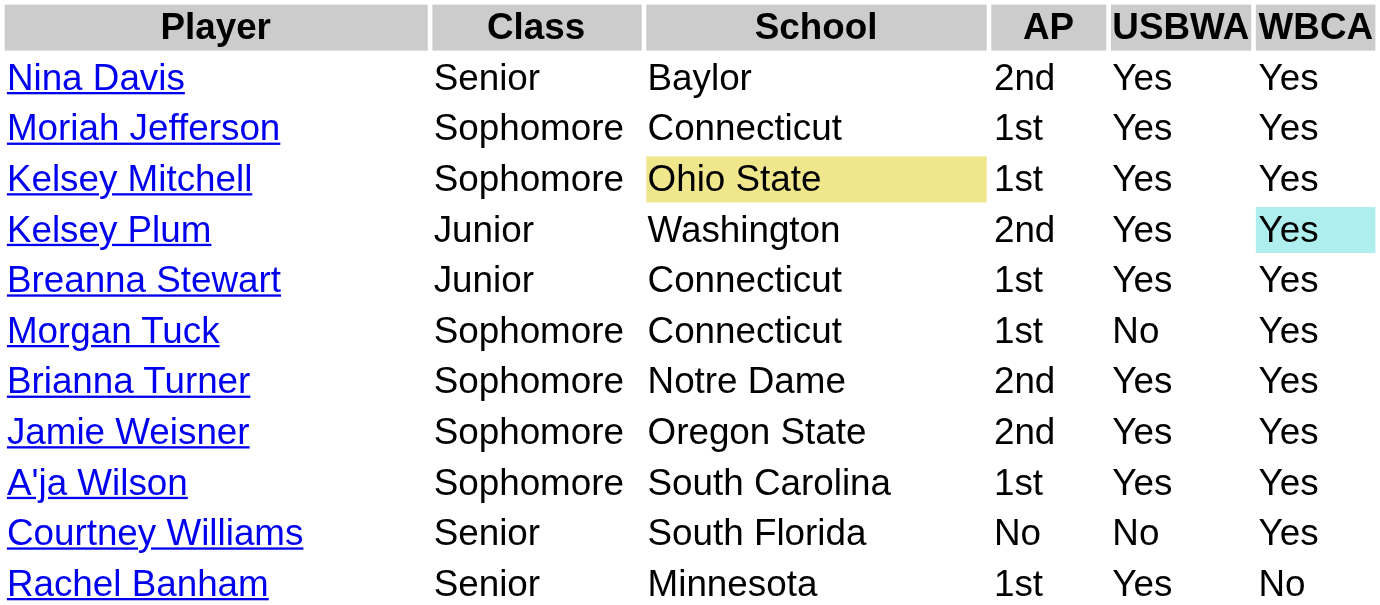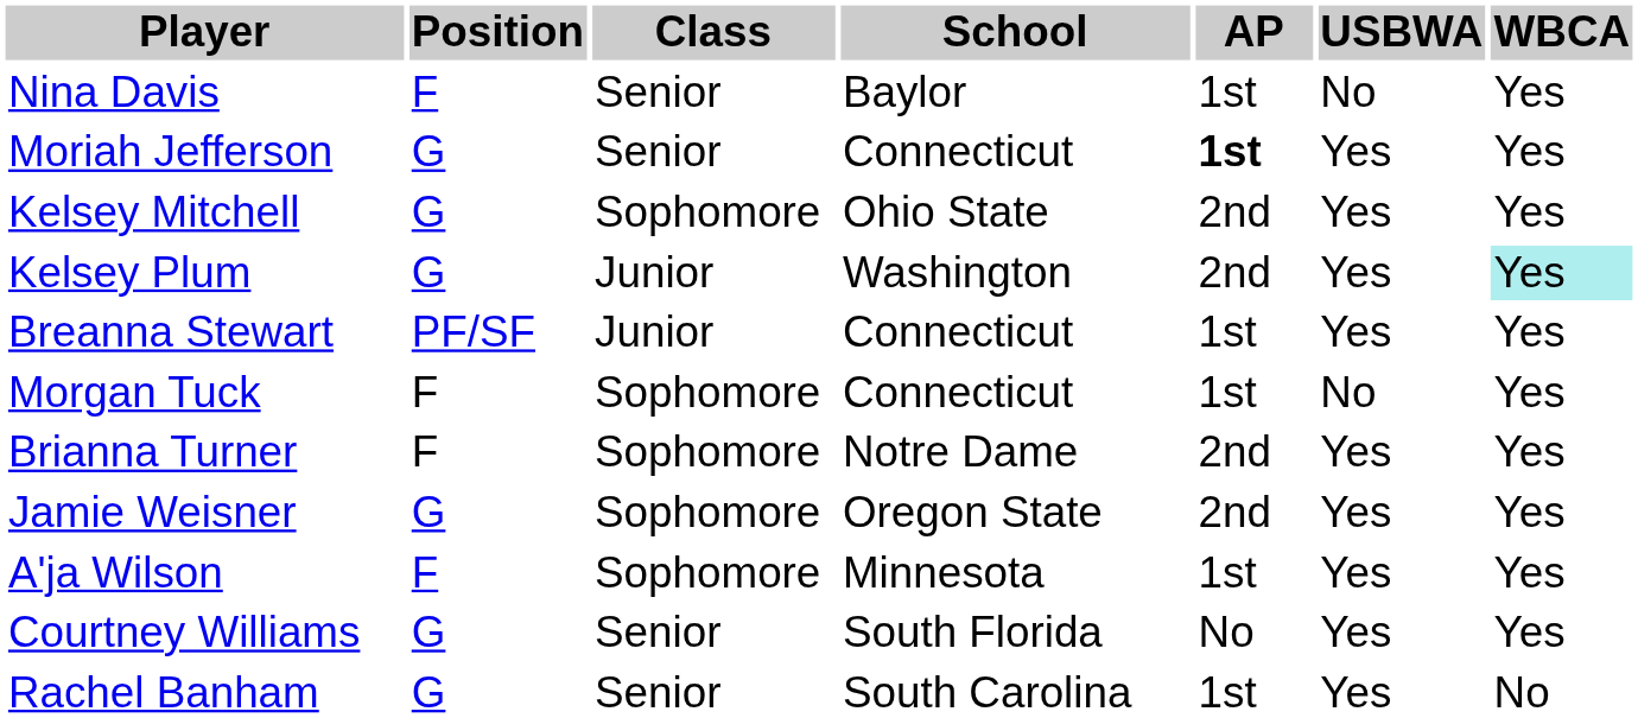 <table style="width:600px" "border:'1' 'solid' 'gray'">
 <tr>
 <th style="background:#ccc; width:40%;">Player</th>
+<th style="background:#ccc; width:4%;">Position</th>
 <th style="background:#ccc; width:16%;">Class</th>
 <th style="background:#ccc; width:30%;">School</th>
 <th style="background:#ccc; width:10%;">AP</th>
 <th style="background:#ccc; width:10%;">USBWA</th>
 <th style="background:#ccc; width:10%;">WBCA</th>
 </tr>
 <tr>
 <td><a href='#'>Nina Davis</a></td>
+<td><a href='#'>F</a></td>
 <td>Senior</td>
 <td>Baylor</td>
+<td>1st</td>
+<td>No</td>
+<td>Yes</td>
+</tr>
+<tr>
+<td><a href='#'>Moriah Jefferson</a></td>
+<td><a href='#'>G</a></td>
+<td>Senior</td>
+<td>Connecticut</td>
+<td><strong>1st</strong></td>
+<td>Yes</td>
+<td>Yes</td>
+</tr>
+<tr>
+<td><a href='#'>Kelsey Mitchell</a></td>
+<td><a href='#'>G</a></td>
+<td>Sophomore</td>
+<td>Ohio State</td>
 <td>2nd</td>
 <td>Yes</td>
 <td>Yes</td>
 </tr>
 <tr>
-<td><a href='#'>Moriah Jefferson</a></td>
-<td>Sophomore</td>
-<td>Connecticut</td>
-<td>1st</td>
-<td>Yes</td>
-<td>Yes</td>
-</tr>
-<tr>
-<td><a href='#'>Kelsey Mitchell</a></td>
-<td>Sophomore</td>
-<td style="background: khaki;">Ohio State</td>
-<td>1st</td>
-<td>Yes</td>
-<td>Yes</td>
-</tr>
-<tr>
 <td><a href='#'>Kelsey Plum</a></td>
+<td><a href='#'>G</a></td>
 <td>Junior</td>
 <td>Washington</td>
 <td>2nd</td>
 <td>Yes</td>
 <td style="background: paleturquoise;">Yes</td>
 </tr>
 <tr>
 <td><a href='#'>Breanna Stewart</a></td>
+<td><a href='#'>PF/SF</a></td>
 <td>Junior</td>
 <td>Connecticut</td>
 <td>1st</td>
 <td>Yes</td>
 <td>Yes</td>
 </tr>
 <tr>
 <td><a href='#'>Morgan Tuck</a></td>
+<td>F</td>
 <td>Sophomore</td>
 <td>Connecticut</td>
 <td>1st</td>
 <td>No</td>
 <td>Yes</td>
 </tr>
 <tr>
 <td><a href='#'>Brianna Turner</a></td>
+<td>F</td>
 <td>Sophomore</td>
 <td>Notre Dame</td>
 <td>2nd</td>
 <td>Yes</td>
 <td>Yes</td>
 </tr>
 <tr>
 <td><a href='#'>Jamie Weisner</a></td>
+<td><a href='#'>G</a></td>
 <td>Sophomore</td>
 <td>Oregon State</td>
 <td>2nd</td>
 <td>Yes</td>
 <td>Yes</td>
 </tr>
 <tr>
 <td><a href='#'>A'ja Wilson</a></td>
+<td><a href='#'>F</a></td>
 <td>Sophomore</td>
-<td>South Carolina</td>
+<td>Minnesota</td>
 <td>1st</td>
 <td>Yes</td>
 <td>Yes</td>
 </tr>
 <tr>
 <td><a href='#'>Courtney Williams</a></td>
+<td><a href='#'>G</a></td>
 <td>Senior</td>
 <td>South Florida</td>
 <td>No</td>
-<td>No</td>
+<td>Yes</td>
 <td>Yes</td>
 </tr>
 <tr>
 <td><a href='#'>Rachel Banham</a></td>
+<td><a href='#'>G</a></td>
 <td>Senior</td>
-<td>Minnesota</td>
+<td>South Carolina</td>
 <td>1st</td>
 <td>Yes</td>
 <td>No</td>
 </tr>
 </table>
